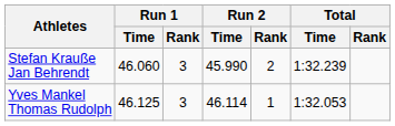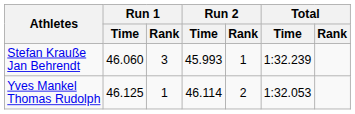 <table class="wikitable" border="1" style="font-size:90%">
 <tr>
 <th rowspan="2">Athletes</th>
 <th colspan="2">Run 1</th>
 <th colspan="2">Run 2</th>
 <th colspan="2">Total</th>
 </tr>
 <tr>
 <th>Time</th>
 <th>Rank</th>
 <th>Time</th>
 <th>Rank</th>
 <th>Time</th>
 <th>Rank</th>
 </tr>
 <tr>
 <td><a href='#'>Stefan Krauße</a><br><a href='#'>Jan Behrendt</a></td>
 <td align="center">46.060</td>
 <td align="center">3</td>
-<td align="center">45.990</td>
-<td align="center">2</td>
+<td align="center">45.993</td>
+<td align="center">1</td>
 <td align="center">1:32.239</td>
 <td align="center"></td>
 </tr>
 <tr>
 <td><a href='#'>Yves Mankel</a><br><a href='#'>Thomas Rudolph</a></td>
 <td align="center">46.125</td>
-<td align="center">3</td>
+<td align="center">1</td>
 <td align="center">46.114</td>
-<td align="center">1</td>
+<td align="center">2</td>
 <td align="center">1:32.053</td>
 <td align="center"></td>
 </tr>
 </table>
